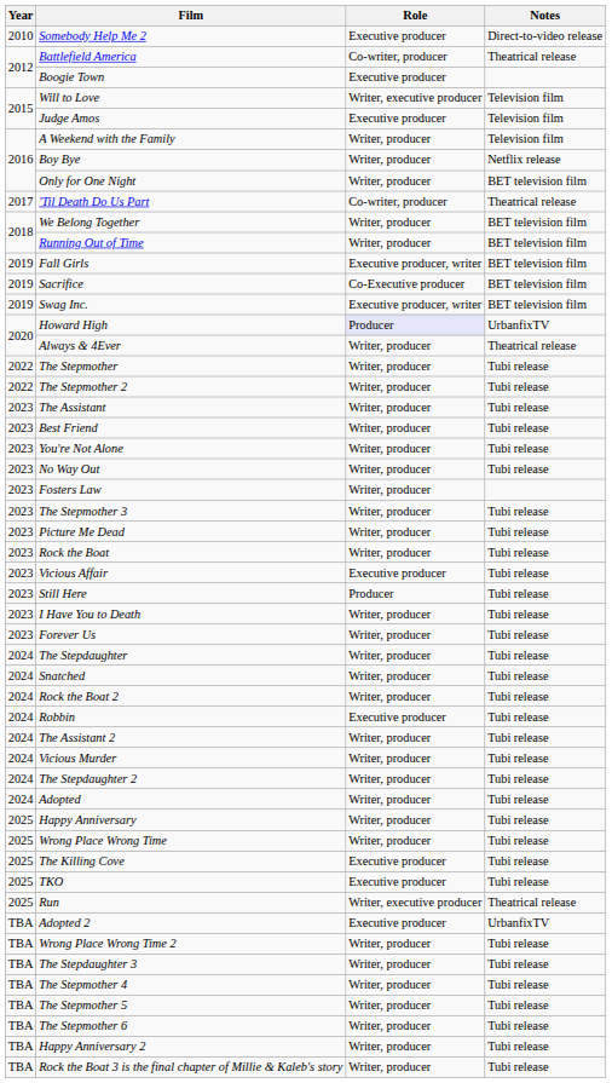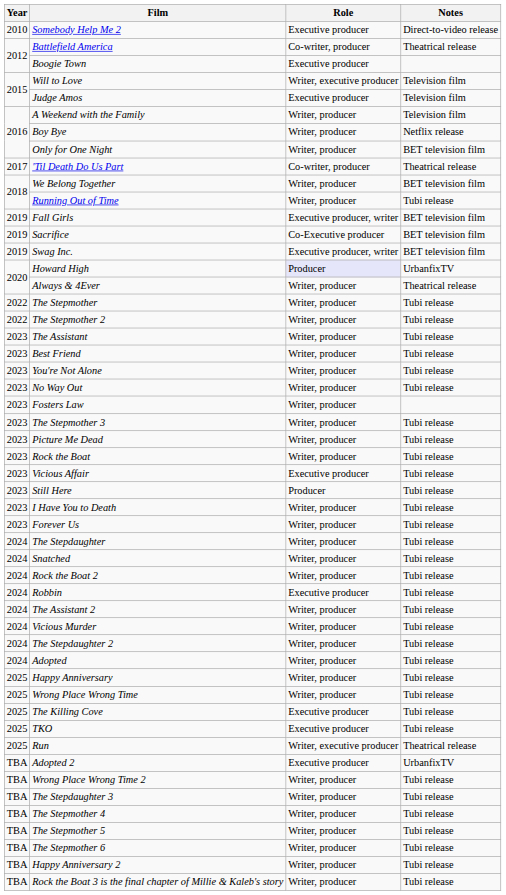 <table class="wikitable" style="font-size: 95%;">
 <tr>
 <th>Year</th>
 <th>Film</th>
 <th>Role</th>
 <th>Notes</th>
 </tr>
 <tr>
 <td>2010</td>
 <td><em><a href='#'>Somebody Help Me 2</a></em></td>
 <td>Executive producer</td>
 <td>Direct-to-video release</td>
 </tr>
 <tr>
 <td rowspan=2>2012</td>
 <td><em><a href='#'>Battlefield America</a></em></td>
 <td>Co-writer, producer</td>
 <td>Theatrical release</td>
 </tr>
 <tr>
 <td><em>Boogie Town</em></td>
 <td>Executive producer</td>
 <td></td>
 </tr>
 <tr>
 <td rowspan=2>2015</td>
 <td><em>Will to Love</em></td>
 <td>Writer, executive producer</td>
 <td>Television film</td>
 </tr>
 <tr>
 <td><em>Judge Amos</em></td>
 <td>Executive producer</td>
 <td>Television film</td>
 </tr>
 <tr>
 <td rowspan="3">2016</td>
 <td><em>A Weekend with the Family</em></td>
 <td>Writer, producer</td>
 <td>Television film</td>
 </tr>
 <tr>
 <td><em>Boy Bye</em></td>
 <td>Writer, producer</td>
 <td>Netflix release</td>
 </tr>
 <tr>
 <td><em>Only for One Night</em></td>
 <td>Writer, producer</td>
 <td>BET television film</td>
 </tr>
 <tr>
 <td>2017</td>
 <td><em><a href='#'>'Til Death Do Us Part</a></em></td>
 <td>Co-writer, producer</td>
 <td>Theatrical release</td>
 </tr>
 <tr>
 <td rowspan="2">2018</td>
 <td><em>We Belong Together</em></td>
 <td>Writer, producer</td>
 <td>BET television film</td>
 </tr>
 <tr>
 <td><em><a href='#'>Running Out of Time</a></em></td>
 <td>Writer, producer</td>
-<td>BET television film</td>
+<td>Tubi release</td>
 </tr>
 <tr>
 <td>2019</td>
 <td><em>Fall Girls</em></td>
 <td>Executive producer, writer</td>
 <td>BET television film</td>
 </tr>
 <tr>
 <td>2019</td>
 <td><em>Sacrifice</em></td>
 <td>Co-Executive producer</td>
 <td>BET television film</td>
 </tr>
 <tr>
 <td>2019</td>
 <td><em>Swag Inc.</em></td>
 <td>Executive producer, writer</td>
 <td>BET television film</td>
 </tr>
 <tr>
 <td rowspan="2">2020</td>
 <td><em>Howard High</em></td>
 <td style="background: lavender;">Producer</td>
 <td>UrbanfixTV</td>
 </tr>
 <tr>
 <td><em>Always & 4Ever</em></td>
 <td>Writer, producer</td>
 <td>Theatrical release</td>
 </tr>
 <tr>
 <td>2022</td>
 <td><em>The Stepmother</em></td>
 <td>Writer, producer</td>
 <td>Tubi release</td>
 </tr>
 <tr>
 <td>2022</td>
 <td><em>The Stepmother 2</em></td>
 <td>Writer, producer</td>
 <td>Tubi release</td>
 </tr>
 <tr>
 <td>2023</td>
 <td><em>The Assistant</em></td>
 <td>Writer, producer</td>
 <td>Tubi release</td>
 </tr>
 <tr>
 <td>2023</td>
 <td><em>Best Friend</em></td>
 <td>Writer, producer</td>
 <td>Tubi release</td>
 </tr>
 <tr>
 <td>2023</td>
 <td><em>You're Not Alone</em></td>
 <td>Writer, producer</td>
 <td>Tubi release</td>
 </tr>
 <tr>
 <td>2023</td>
 <td><em>No Way Out</em></td>
 <td>Writer, producer</td>
 <td>Tubi release</td>
 </tr>
 <tr>
 <td>2023</td>
 <td><em>Fosters Law</em></td>
 <td>Writer, producer</td>
 <td></td>
 </tr>
 <tr>
 <td>2023</td>
 <td><em>The Stepmother 3</em></td>
 <td>Writer, producer</td>
 <td>Tubi release</td>
 </tr>
 <tr>
 <td>2023</td>
 <td><em>Picture Me Dead</em></td>
 <td>Writer, producer</td>
 <td>Tubi release</td>
 </tr>
 <tr>
 <td>2023</td>
 <td><em>Rock the Boat</em></td>
 <td>Writer, producer</td>
 <td>Tubi release</td>
 </tr>
 <tr>
 <td>2023</td>
 <td><em>Vicious Affair</em></td>
 <td>Executive producer</td>
 <td>Tubi release</td>
 </tr>
 <tr>
 <td>2023</td>
 <td><em>Still Here</em></td>
 <td>Producer</td>
 <td>Tubi release</td>
 </tr>
 <tr>
 <td>2023</td>
 <td><em>I Have You to Death</em></td>
 <td>Writer, producer</td>
 <td>Tubi release</td>
 </tr>
 <tr>
 <td>2023</td>
 <td><em>Forever Us</em></td>
 <td>Writer, producer</td>
 <td>Tubi release</td>
 </tr>
 <tr>
 <td>2024</td>
 <td><em>The Stepdaughter</em></td>
 <td>Writer, producer</td>
 <td>Tubi release</td>
 </tr>
 <tr>
 <td>2024</td>
 <td><em>Snatched</em></td>
 <td>Writer, producer</td>
 <td>Tubi release</td>
 </tr>
 <tr>
 <td>2024</td>
 <td><em>Rock the Boat 2</em></td>
 <td>Writer, producer</td>
 <td>Tubi release</td>
 </tr>
 <tr>
 <td>2024</td>
 <td><em>Robbin</em></td>
 <td>Executive producer</td>
 <td>Tubi release</td>
 </tr>
 <tr>
 <td>2024</td>
 <td><em>The Assistant 2</em></td>
 <td>Writer, producer</td>
 <td>Tubi release</td>
 </tr>
 <tr>
 <td>2024</td>
 <td><em>Vicious Murder</em></td>
 <td>Writer, producer</td>
 <td>Tubi release</td>
 </tr>
 <tr>
 <td>2024</td>
 <td><em>The Stepdaughter 2</em></td>
 <td>Writer, producer</td>
 <td>Tubi release</td>
 </tr>
 <tr>
 <td>2024</td>
 <td><em>Adopted</em></td>
 <td>Writer, producer</td>
 <td>Tubi release</td>
 </tr>
 <tr>
 <td>2025</td>
 <td><em>Happy Anniversary</em></td>
 <td>Writer, producer</td>
 <td>Tubi release</td>
 </tr>
 <tr>
 <td>2025</td>
 <td><em>Wrong Place Wrong Time</em></td>
 <td>Writer, producer</td>
 <td>Tubi release</td>
 </tr>
 <tr>
 <td>2025</td>
 <td><em>The Killing Cove</em></td>
 <td>Executive producer</td>
 <td>Tubi release</td>
 </tr>
 <tr>
 <td>2025</td>
 <td><em>TKO</em></td>
 <td>Executive producer</td>
 <td>Tubi release</td>
 </tr>
 <tr>
 <td>2025</td>
 <td><em>Run</em></td>
 <td>Writer, executive producer</td>
 <td>Theatrical release</td>
 </tr>
 <tr>
 <td>TBA</td>
 <td><em>Adopted 2</em></td>
 <td>Executive producer</td>
 <td>UrbanfixTV</td>
 </tr>
 <tr>
 <td>TBA</td>
 <td><em>Wrong Place Wrong Time 2</em></td>
 <td>Writer, producer</td>
 <td>Tubi release</td>
 </tr>
 <tr>
 <td>TBA</td>
 <td><em>The Stepdaughter 3</em></td>
 <td>Writer, producer</td>
 <td>Tubi release</td>
 </tr>
 <tr>
 <td>TBA</td>
 <td><em>The Stepmother 4</em></td>
 <td>Writer, producer</td>
 <td>Tubi release</td>
 </tr>
 <tr>
 <td>TBA</td>
 <td><em>The Stepmother 5</em></td>
 <td>Writer, producer</td>
 <td>Tubi release</td>
 </tr>
 <tr>
 <td>TBA</td>
 <td><em>The Stepmother 6</em></td>
 <td>Writer, producer</td>
 <td>Tubi release</td>
 </tr>
 <tr>
 <td>TBA</td>
 <td><em>Happy Anniversary 2</em></td>
 <td>Writer, producer</td>
 <td>Tubi release</td>
 </tr>
 <tr>
 <td>TBA</td>
 <td><em>Rock the Boat 3 is the final chapter of Millie & Kaleb's story</em></td>
 <td>Writer, producer</td>
 <td>Tubi release</td>
 </tr>
 </table>
